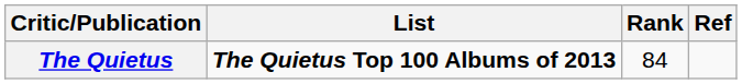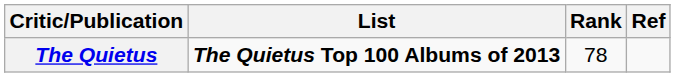 <table class="wikitable plainrowheaders">
 <tr>
 <th>Critic/Publication</th>
 <th>List</th>
 <th>Rank</th>
 <th>Ref</th>
 </tr>
 <tr>
 <th scope="row"><em><a href='#'>The Quietus</a></em></th>
 <td><strong><em>The Quietus</em> Top 100 Albums of 2013</strong></td>
-<td style="text-align:center;">84</td>
+<td style="text-align:center;">78</td>
 <td style="text-align:center;"></td>
 </tr>
 </table>
